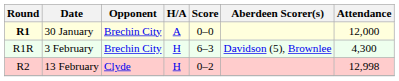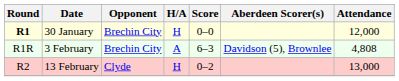 <table class="wikitable" style="text-align:center">
 <tr>
 <th>Round</th>
 <th>Date</th>
 <th>Opponent</th>
 <th>H/A</th>
 <th>Score</th>
 <th>Aberdeen Scorer(s)</th>
 <th>Attendance</th>
 </tr>
 <tr bgcolor=#FFFFDD>
 <td><strong>R1</strong></td>
 <td align=left>30 January</td>
 <td align=left><a href='#'>Brechin City</a></td>
-<td><a href='#'>A</a></td>
+<td><a href='#'>H</a></td>
 <td>0–0</td>
 <td align=left></td>
 <td>12,000</td>
 </tr>
 <tr bgcolor=#EEFFEE>
 <td>R1R</td>
 <td align=left>3 February</td>
 <td align=left><a href='#'>Brechin City</a></td>
-<td><a href='#'>H</a></td>
+<td><a href='#'>A</a></td>
 <td>6–3</td>
 <td align=left><a href='#'>Davidson</a> (5), <a href='#'>Brownlee</a></td>
-<td>4,300</td>
+<td>4,808</td>
 </tr>
 <tr bgcolor=#FFCCCC>
 <td>R2</td>
 <td align=left>13 February</td>
 <td align=left><a href='#'>Clyde</a></td>
 <td><a href='#'>H</a></td>
 <td>0–2</td>
 <td align=left></td>
-<td>12,998</td>
+<td>13,000</td>
 </tr>
 <tr>
 </tr>
 </table>
